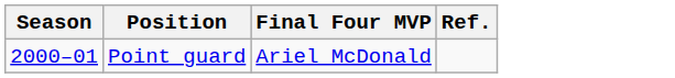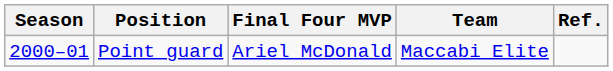 <table class="wikitable sortable">
 <tr>
 <th>Season</th>
 <th>Position</th>
 <th>Final Four MVP</th>
+<th>Team</th>
 <th>Ref.</th>
 </tr>
 <tr>
 <td style="text-align:center;"><a href='#'>2000–01</a></td>
 <td><a href='#'>Point guard</a></td>
 <td> <a href='#'>Ariel McDonald</a></td>
+<td><a href='#'>Maccabi Elite</a></td>
 <td style="text-align:center;"></td>
 </tr>
 </table>
